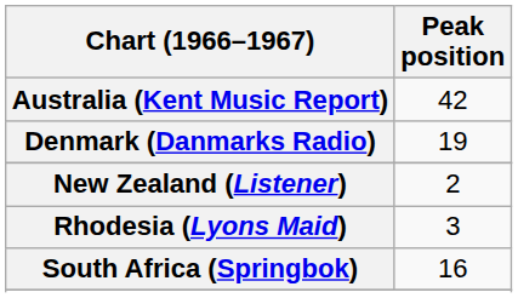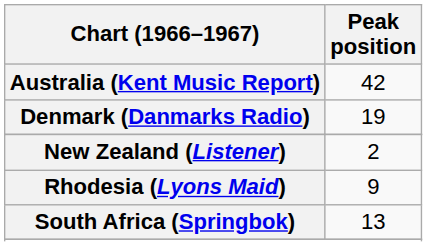 <table class="wikitable sortable plainrowheaders" style="text-align:center">
 <tr>
 <th>Chart (1966–1967)</th>
 <th>Peak<br>position</th>
 </tr>
 <tr>
 <th scope="row">Australia (<a href='#'>Kent Music Report</a>)</th>
 <td>42</td>
 </tr>
 <tr>
 <th scope="row">Denmark (<a href='#'>Danmarks Radio</a>)</th>
 <td>19</td>
 </tr>
 <tr>
 </tr>
 <tr>
 </tr>
 <tr>
 </tr>
 <tr>
 <th scope="row">New Zealand (<a href='#'><em>Listener</em></a>)</th>
 <td>2</td>
 </tr>
 <tr>
 <th scope="row">Rhodesia (<em><a href='#'>Lyons Maid</a></em>)</th>
-<td>3</td>
+<td>9</td>
 </tr>
 <tr>
 <th scope="row">South Africa (<a href='#'>Springbok</a>)</th>
-<td>16</td>
+<td>13</td>
 </tr>
 <tr>
 </tr>
 <tr>
 </tr>
 </table>
